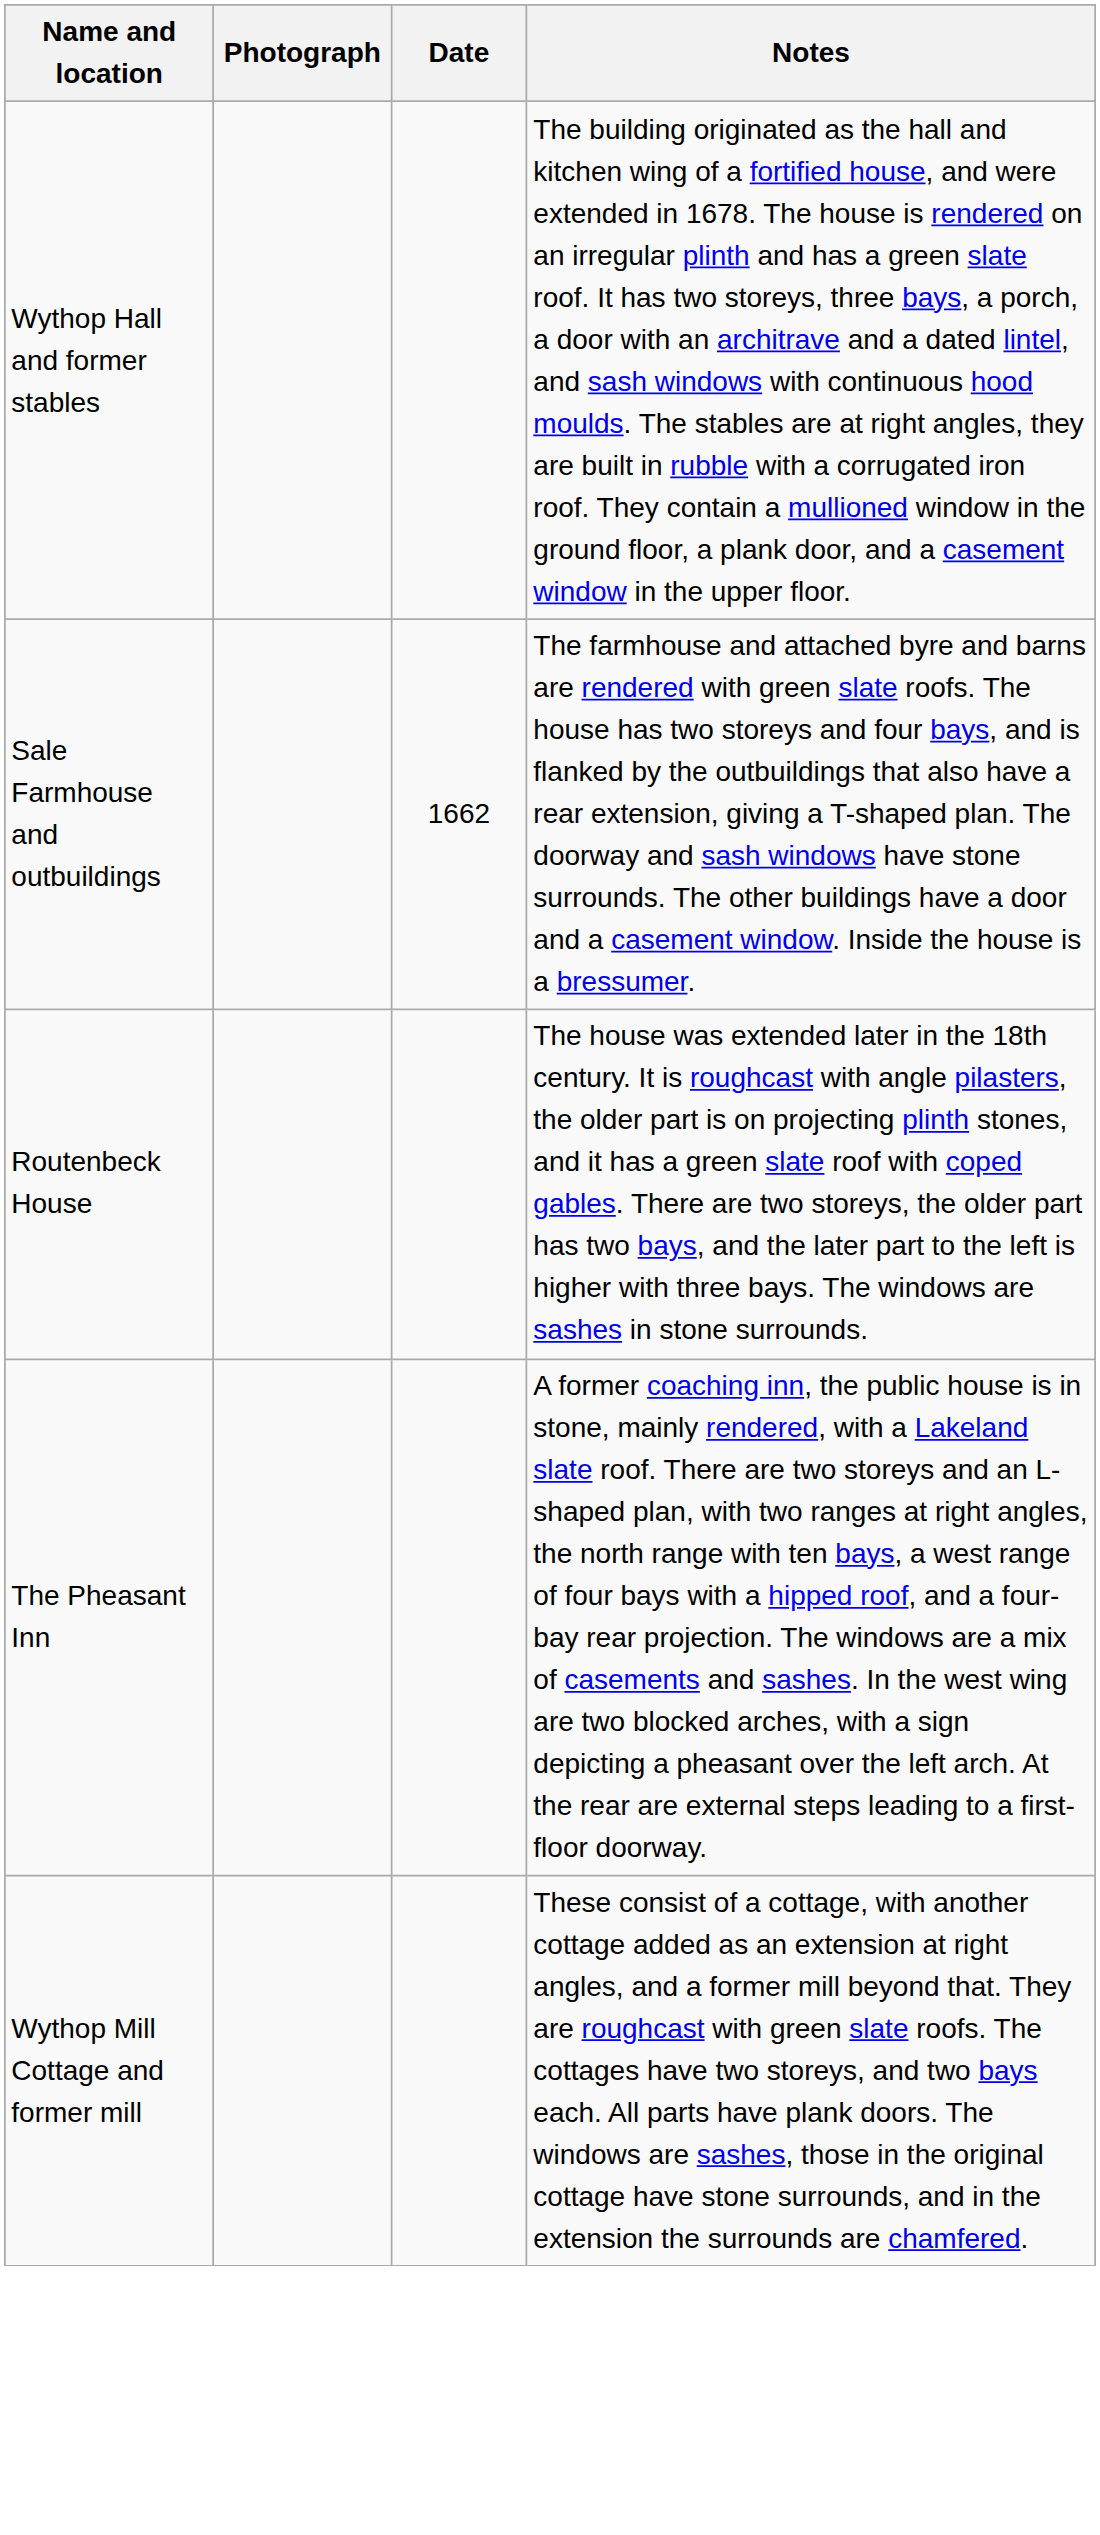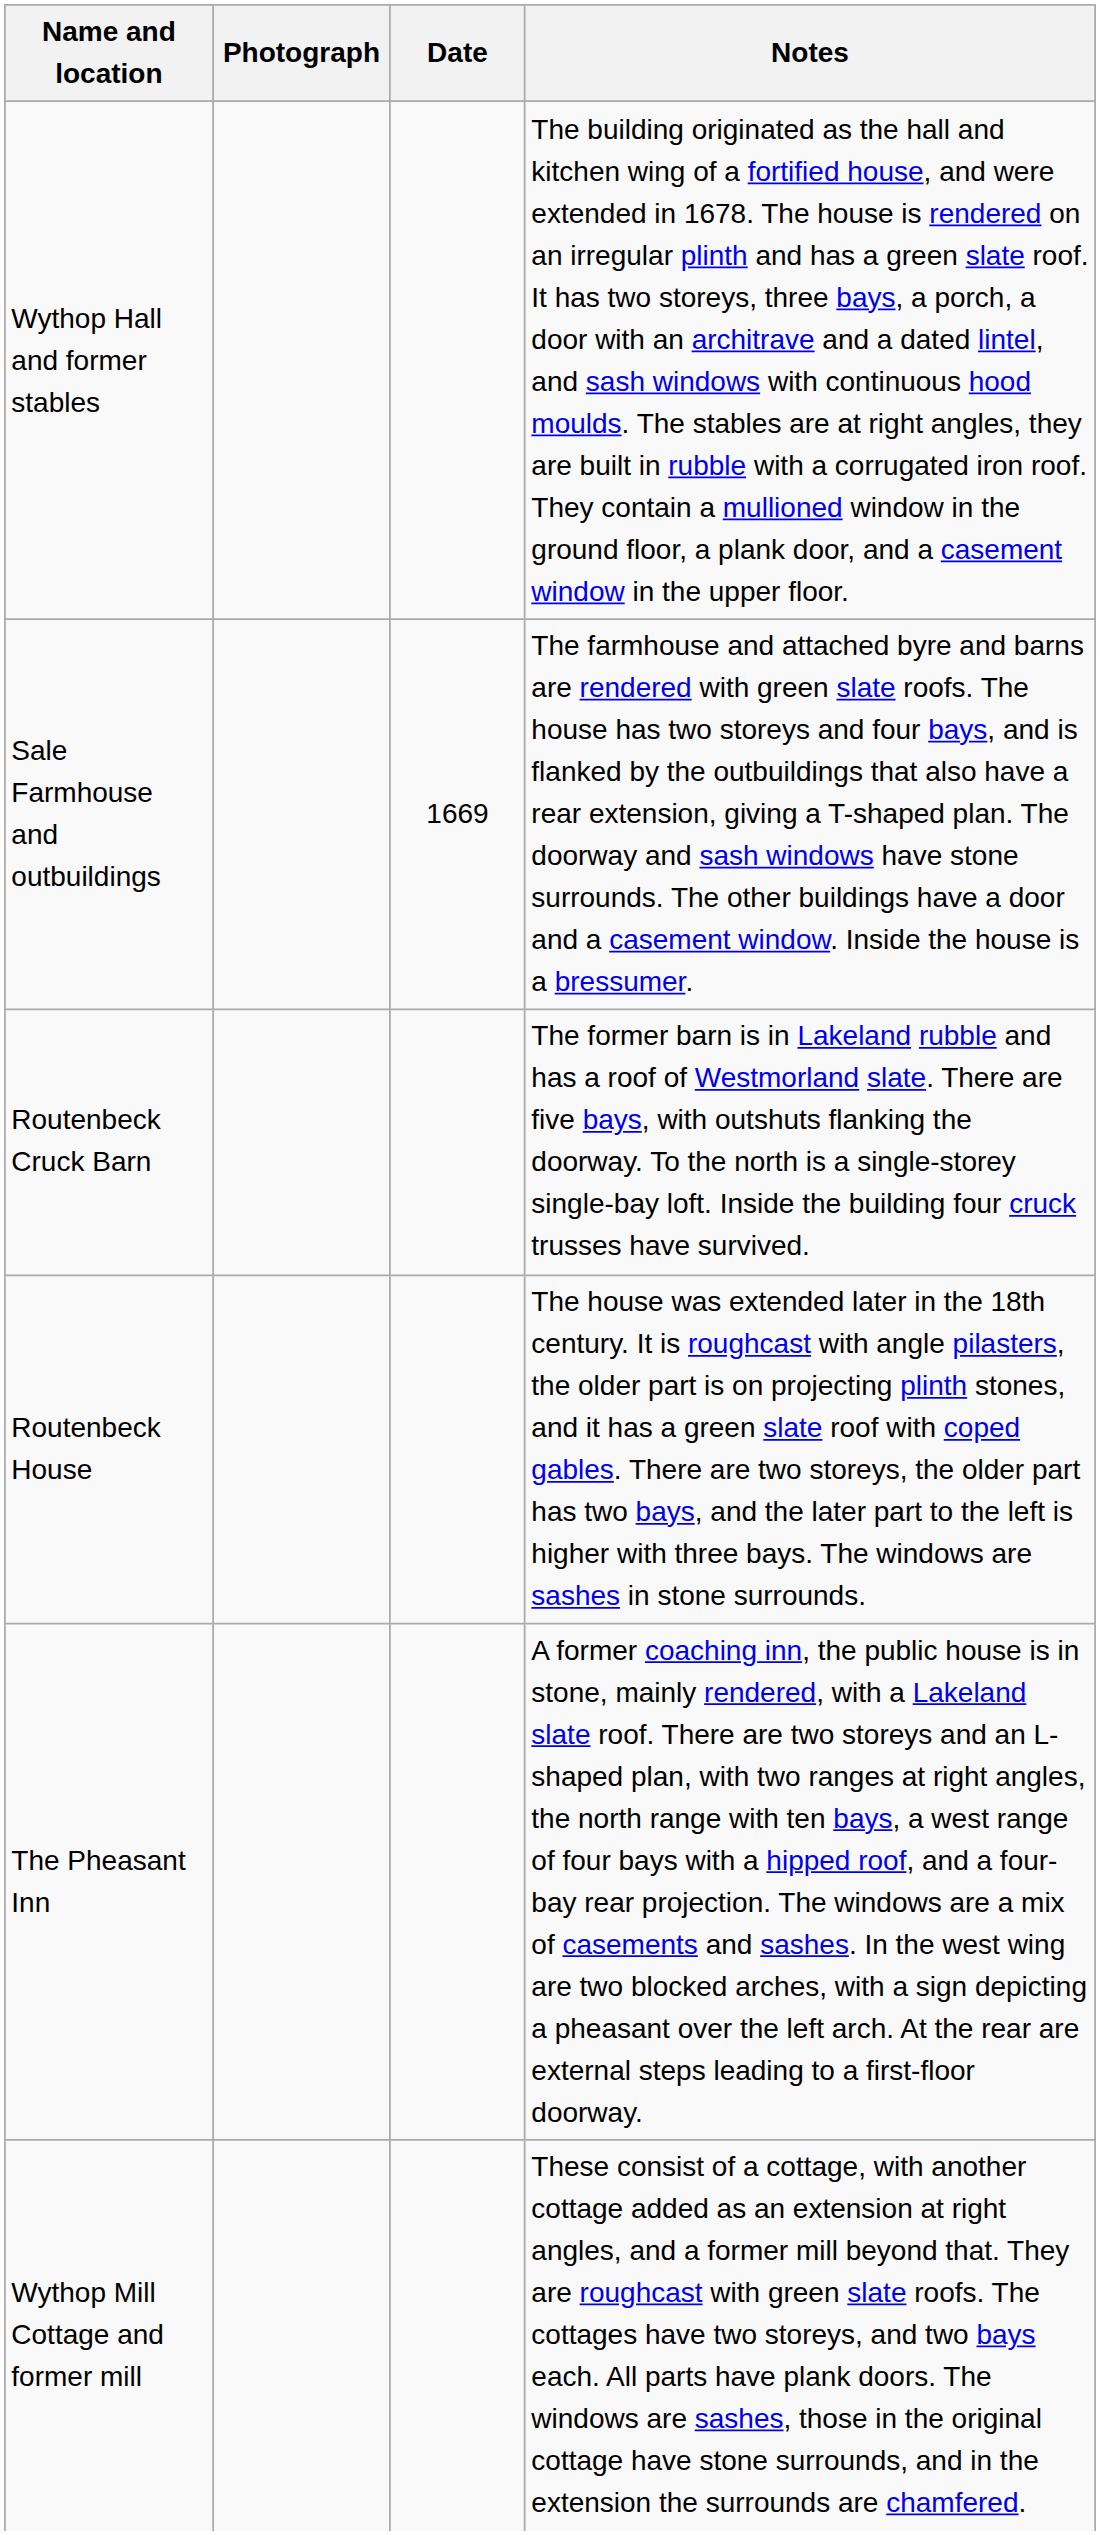 <table class="wikitable sortable plainrowheaders" style="width:100%;border:0px;text-align:left;line-height:150%;">
 <tr>
 <th scope="col"  style="width:150px">Name and location</th>
 <th scope="col"  style="width:100px" class="unsortable">Photograph</th>
 <th scope="col"  style="width:120px">Date</th>
 <th scope="col"  style="width:650px" class="unsortable">Notes</th>
 </tr>
 <tr>
 <td>Wythop Hall and former stables<br><small></small></td>
 <td></td>
 <td align="center"></td>
 <td>The building originated as the hall and kitchen wing of a <a href='#'>fortified house</a>, and were extended in 1678.  The house is <a href='#'>rendered</a> on an irregular <a href='#'>plinth</a> and has a green <a href='#'>slate</a> roof.  It has two storeys, three <a href='#'>bays</a>, a porch, a door with an <a href='#'>architrave</a> and a dated <a href='#'>lintel</a>, and <a href='#'>sash windows</a> with continuous <a href='#'>hood moulds</a>.  The stables are at right angles, they are built in <a href='#'>rubble</a> with a corrugated iron roof.  They contain a <a href='#'>mullioned</a> window in the ground floor, a plank door, and a <a href='#'>casement window</a> in the upper floor.</td>
 </tr>
 <tr>
 <td>Sale Farmhouse and outbuildings<br><small></small></td>
 <td></td>
-<td align="center">1662</td>
+<td align="center">1669</td>
 <td>The farmhouse and attached byre and barns are <a href='#'>rendered</a> with green <a href='#'>slate</a> roofs.  The house has two storeys and four <a href='#'>bays</a>, and is flanked by the outbuildings that also have a rear extension, giving a T-shaped plan.  The doorway and <a href='#'>sash windows</a> have stone surrounds.  The other buildings have a door and a <a href='#'>casement window</a>.  Inside the house is a <a href='#'>bressumer</a>.</td>
+</tr>
+<tr>
+<td>Routenbeck Cruck Barn<br><small></small></td>
+<td></td>
+<td align="center"></td>
+<td>The former barn is in <a href='#'>Lakeland</a> <a href='#'>rubble</a> and has a roof of <a href='#'>Westmorland</a> <a href='#'>slate</a>.  There are five <a href='#'>bays</a>, with outshuts flanking the doorway.  To the north is a single-storey single-bay loft.  Inside the building four <a href='#'>cruck</a> trusses have survived.</td>
 </tr>
 <tr>
 <td>Routenbeck House<br><small></small></td>
 <td></td>
 <td align="center"></td>
 <td>The house was extended later in the 18th century.  It is <a href='#'>roughcast</a> with angle <a href='#'>pilasters</a>, the older part is on projecting <a href='#'>plinth</a> stones, and it has a green <a href='#'>slate</a> roof with <a href='#'>coped</a> <a href='#'>gables</a>.  There are two storeys, the older part has two <a href='#'>bays</a>, and the later part to the left is higher with three bays.  The windows are <a href='#'>sashes</a> in stone surrounds.</td>
 </tr>
 <tr>
 <td>The Pheasant Inn<br><small></small></td>
 <td></td>
 <td align="center"></td>
 <td>A former <a href='#'>coaching inn</a>, the public house is in stone, mainly <a href='#'>rendered</a>, with a <a href='#'>Lakeland</a> <a href='#'>slate</a> roof.  There are two storeys and an L-shaped plan, with two ranges at right angles, the north range with ten <a href='#'>bays</a>, a west range of four bays with a <a href='#'>hipped roof</a>, and a four-bay rear projection.  The windows are a mix of <a href='#'>casements</a> and <a href='#'>sashes</a>.  In the west wing are two blocked arches, with a sign depicting a pheasant over the left arch.  At the rear are external steps leading to a first-floor doorway.</td>
 </tr>
 <tr>
 <td>Wythop Mill Cottage and former mill<br><small></small></td>
 <td></td>
 <td align="center"></td>
 <td>These consist of a cottage, with another cottage added as an extension at right angles, and a former mill beyond that.  They are <a href='#'>roughcast</a> with green <a href='#'>slate</a> roofs.  The cottages have two storeys, and two <a href='#'>bays</a> each.  All parts have plank doors.  The windows are <a href='#'>sashes</a>, those in the original cottage have stone surrounds, and in the extension the surrounds are <a href='#'>chamfered</a>.</td>
 </tr>
 <tr>
 </tr>
 </table>
